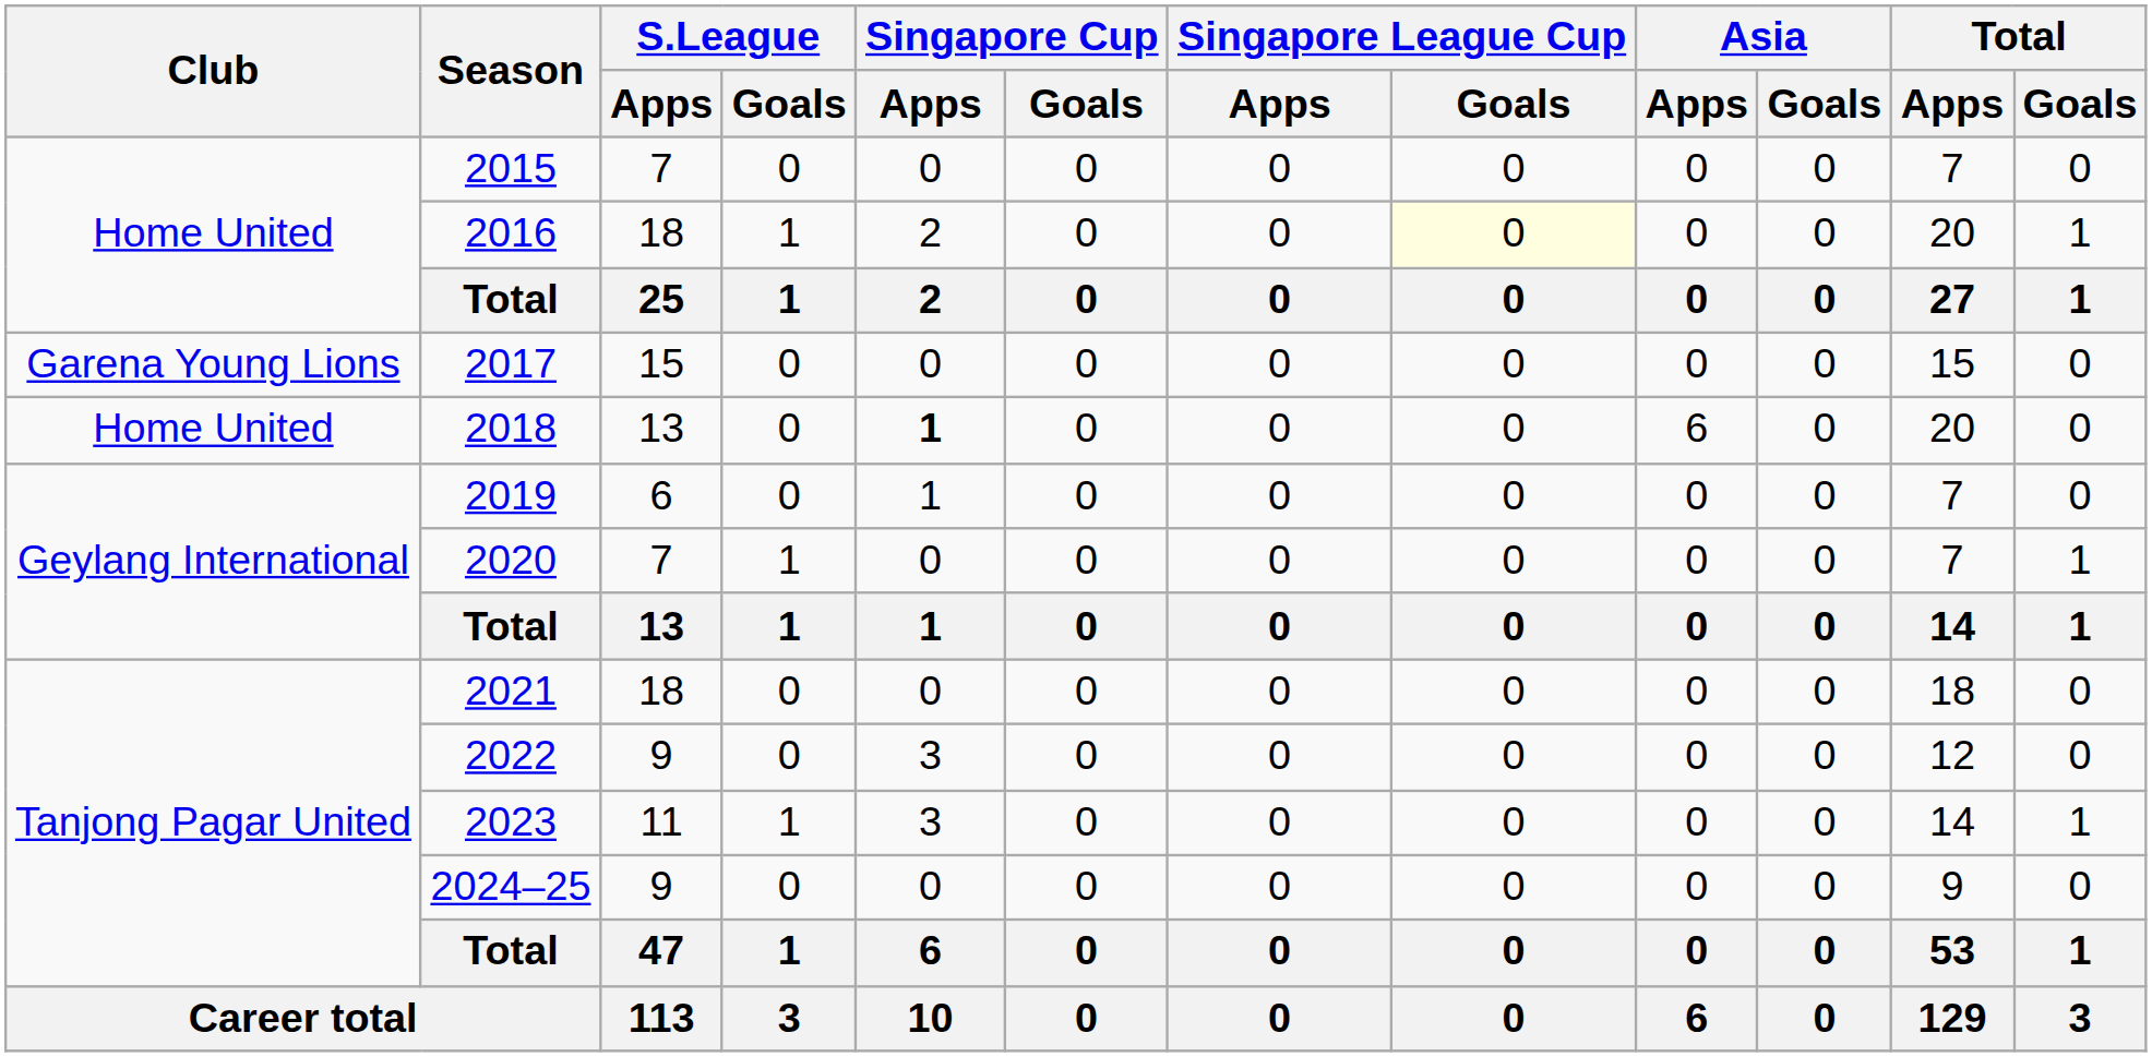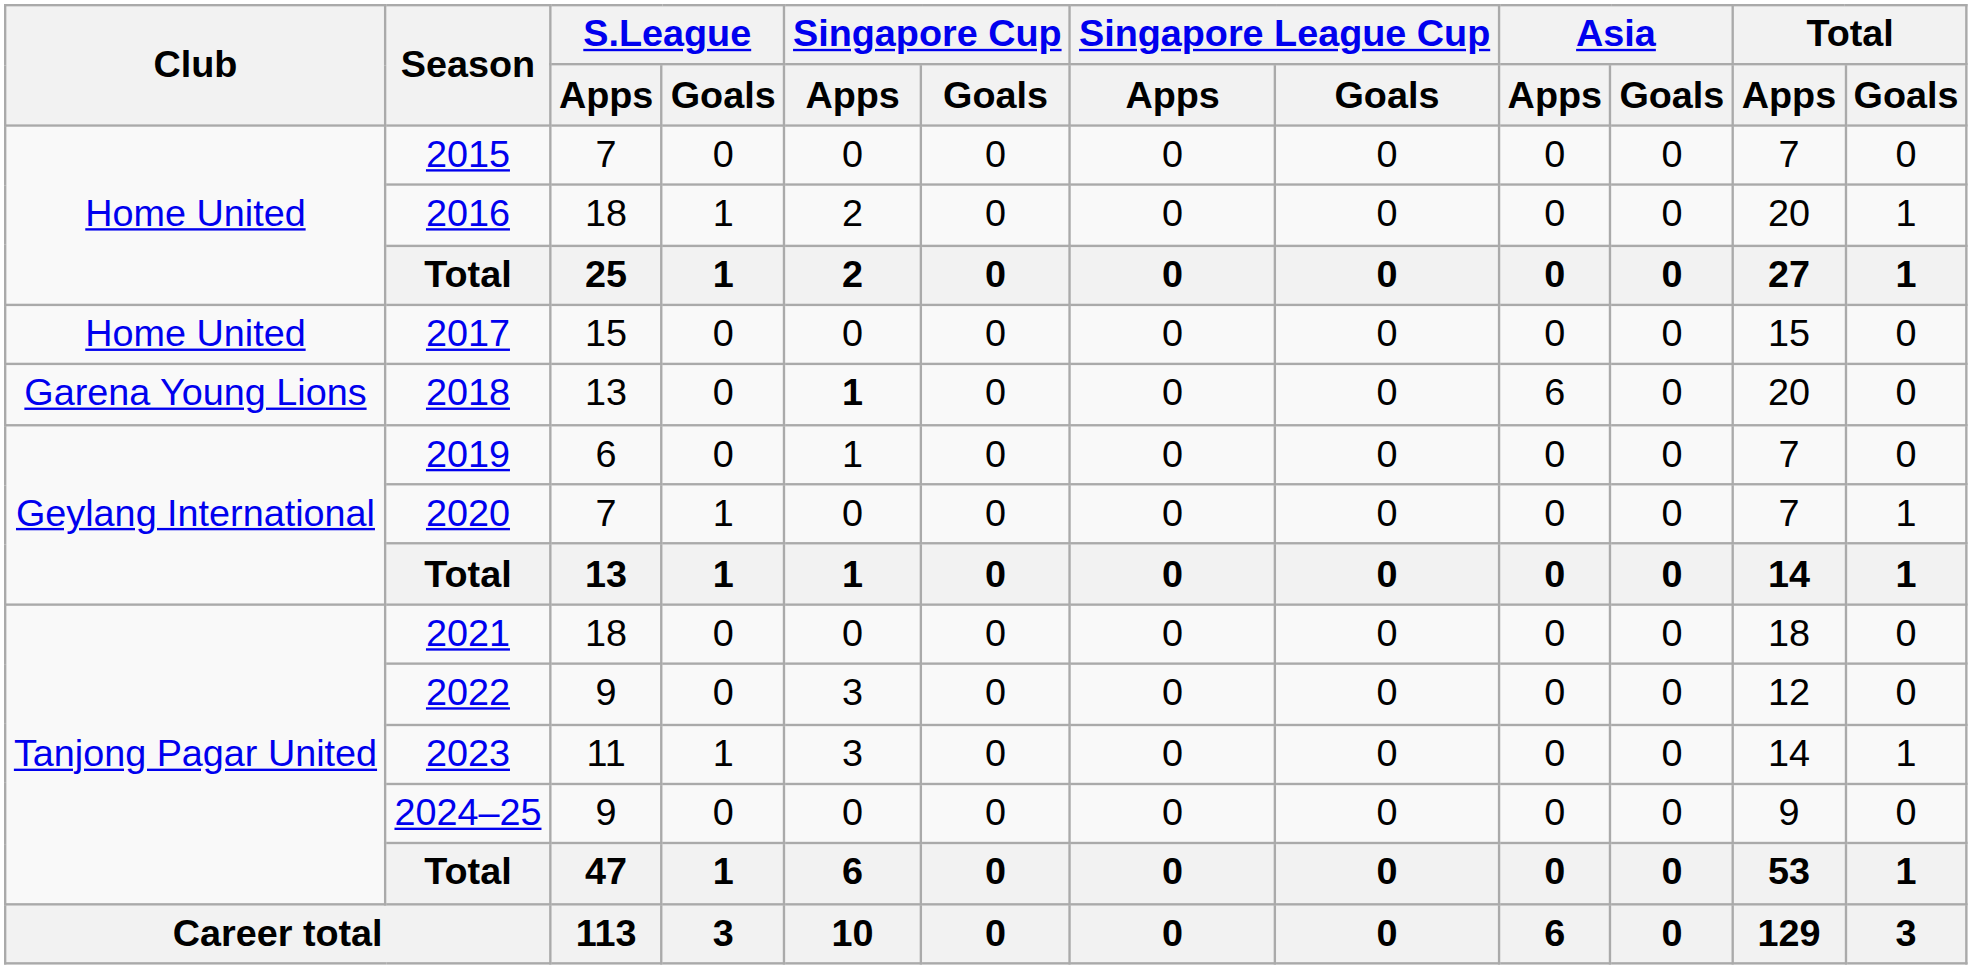 <table style="text-align:center" class="wikitable">
 <tr>
 <th rowspan="2">Club</th>
 <th rowspan="2">Season</th>
 <th colspan="2"><a href='#'>S.League</a></th>
 <th colspan="2"><a href='#'>Singapore Cup</a></th>
 <th colspan="2"><a href='#'>Singapore League Cup</a></th>
 <th colspan="2"><a href='#'>Asia</a></th>
 <th colspan="2">Total</th>
 </tr>
 <tr>
 <th>Apps</th>
 <th>Goals</th>
 <th>Apps</th>
 <th>Goals</th>
 <th>Apps</th>
 <th>Goals</th>
 <th>Apps</th>
 <th>Goals</th>
 <th>Apps</th>
 <th>Goals</th>
 </tr>
 <tr>
 <td rowspan="3"><a href='#'>Home United</a></td>
 <td><a href='#'>2015</a></td>
 <td>7</td>
 <td>0</td>
 <td>0</td>
 <td>0</td>
 <td>0</td>
 <td>0</td>
 <td>0</td>
 <td>0</td>
 <td>7</td>
 <td>0</td>
 </tr>
 <tr>
 <td><a href='#'>2016</a></td>
 <td>18</td>
 <td>1</td>
 <td>2</td>
 <td>0</td>
 <td>0</td>
-<td style="background: lightyellow;">0</td>
+<td>0</td>
 <td>0</td>
 <td>0</td>
 <td>20</td>
 <td>1</td>
 </tr>
 <tr>
 <th>Total</th>
 <th>25</th>
 <th>1</th>
 <th>2</th>
 <th>0</th>
 <th>0</th>
 <th>0</th>
 <th>0</th>
 <th>0</th>
 <th>27</th>
 <th>1</th>
 </tr>
 <tr>
-<td><a href='#'>Garena Young Lions</a></td>
+<td><a href='#'>Home United</a></td>
 <td><a href='#'>2017</a></td>
 <td>15</td>
 <td>0</td>
 <td>0</td>
 <td>0</td>
 <td>0</td>
 <td>0</td>
 <td>0</td>
 <td>0</td>
 <td>15</td>
 <td>0</td>
 </tr>
 <tr>
-<td><a href='#'>Home United</a></td>
+<td><a href='#'>Garena Young Lions</a></td>
 <td><a href='#'>2018</a></td>
 <td>13</td>
 <td>0</td>
 <td><strong>1</strong></td>
 <td>0</td>
 <td>0</td>
 <td>0</td>
 <td>6</td>
 <td>0</td>
 <td>20</td>
 <td>0</td>
 </tr>
 <tr>
 <td rowspan="3"><a href='#'>Geylang International</a></td>
 <td><a href='#'>2019</a></td>
 <td>6</td>
 <td>0</td>
 <td>1</td>
 <td>0</td>
 <td>0</td>
 <td>0</td>
 <td>0</td>
 <td>0</td>
 <td>7</td>
 <td>0</td>
 </tr>
 <tr>
 <td><a href='#'>2020</a></td>
 <td>7</td>
 <td>1</td>
 <td>0</td>
 <td>0</td>
 <td>0</td>
 <td>0</td>
 <td>0</td>
 <td>0</td>
 <td>7</td>
 <td>1</td>
 </tr>
 <tr>
 <th>Total</th>
 <th>13</th>
 <th>1</th>
 <th>1</th>
 <th>0</th>
 <th>0</th>
 <th>0</th>
 <th>0</th>
 <th>0</th>
 <th>14</th>
 <th>1</th>
 </tr>
 <tr>
 <td rowspan="5"><a href='#'>Tanjong Pagar United</a></td>
 <td><a href='#'>2021</a></td>
 <td>18</td>
 <td>0</td>
 <td>0</td>
 <td>0</td>
 <td>0</td>
 <td>0</td>
 <td>0</td>
 <td>0</td>
 <td>18</td>
 <td>0</td>
 </tr>
 <tr>
 <td><a href='#'>2022</a></td>
 <td>9</td>
 <td>0</td>
 <td>3</td>
 <td>0</td>
 <td>0</td>
 <td>0</td>
 <td>0</td>
 <td>0</td>
 <td>12</td>
 <td>0</td>
 </tr>
 <tr>
 <td><a href='#'>2023</a></td>
 <td>11</td>
 <td>1</td>
 <td>3</td>
 <td>0</td>
 <td>0</td>
 <td>0</td>
 <td>0</td>
 <td>0</td>
 <td>14</td>
 <td>1</td>
 </tr>
 <tr>
 <td><a href='#'>2024–25</a></td>
 <td>9</td>
 <td>0</td>
 <td>0</td>
 <td>0</td>
 <td>0</td>
 <td>0</td>
 <td>0</td>
 <td>0</td>
 <td>9</td>
 <td>0</td>
 </tr>
 <tr>
 <th>Total</th>
 <th>47</th>
 <th>1</th>
 <th>6</th>
 <th>0</th>
 <th>0</th>
 <th>0</th>
 <th>0</th>
 <th>0</th>
 <th>53</th>
 <th>1</th>
 </tr>
 <tr>
 <th colspan=2>Career total</th>
 <th>113</th>
 <th>3</th>
 <th>10</th>
 <th>0</th>
 <th>0</th>
 <th>0</th>
 <th>6</th>
 <th>0</th>
 <th>129</th>
 <th>3</th>
 </tr>
 </table>
